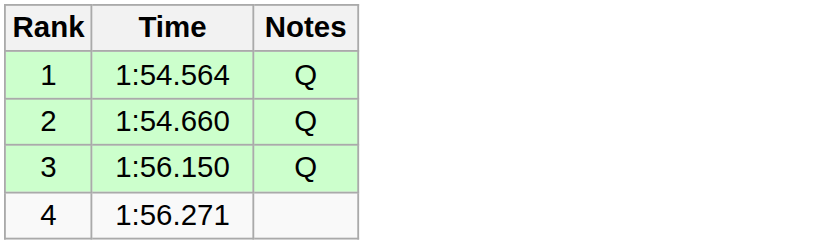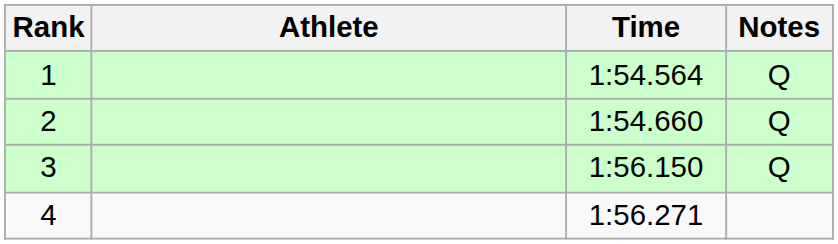 <table class=wikitable style="text-align:center">
 <tr>
 <th width=40>Rank</th>
+<th width=250>Athlete</th>
 <th width=80>Time</th>
 <th width=50>Notes</th>
 </tr>
 <tr bgcolor="ccffcc">
 <td>1</td>
+<td align=left></td>
 <td>1:54.564</td>
 <td>Q</td>
 </tr>
 <tr bgcolor="ccffcc">
 <td>2</td>
+<td align=left></td>
 <td>1:54.660</td>
 <td>Q</td>
 </tr>
 <tr bgcolor="ccffcc">
 <td>3</td>
+<td align=left></td>
 <td>1:56.150</td>
 <td>Q</td>
 </tr>
 <tr>
 <td>4</td>
+<td align=left></td>
 <td>1:56.271</td>
 <td></td>
 </tr>
 </table>
